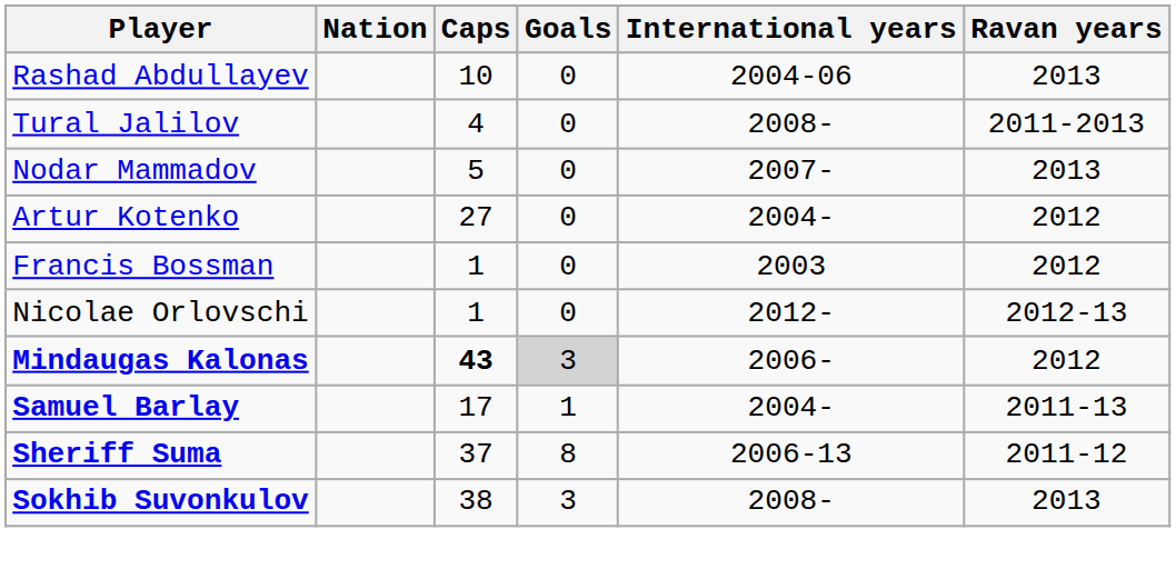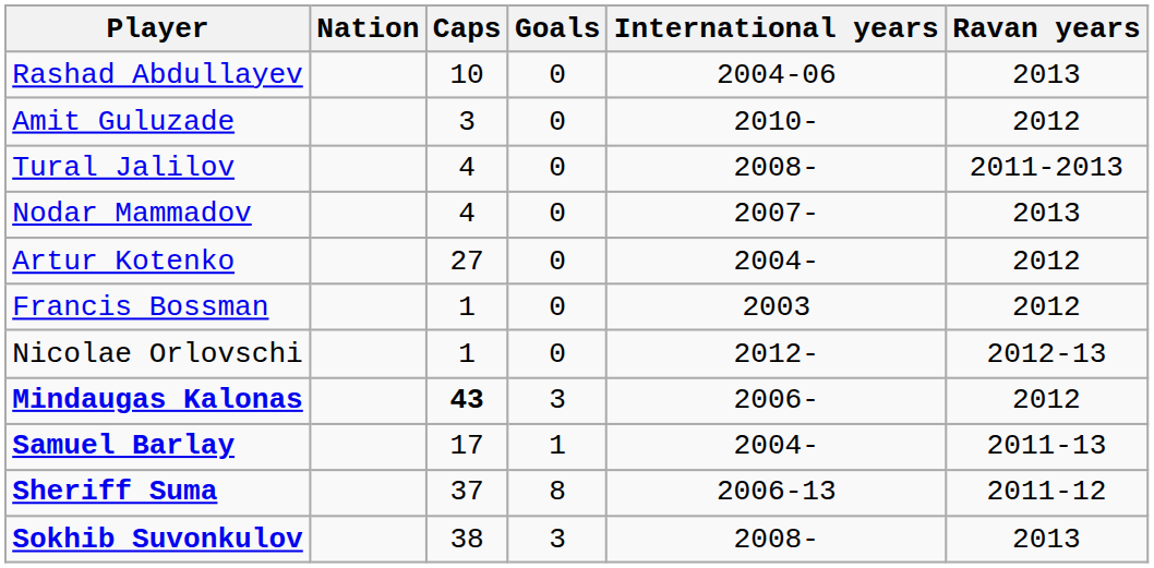 <table class="wikitable sortable" style="text-align:center">
 <tr>
 <th>Player</th>
 <th>Nation</th>
 <th>Caps</th>
 <th>Goals</th>
 <th>International years</th>
 <th>Ravan years</th>
 </tr>
 <tr>
 <td align="left"><a href='#'>Rashad Abdullayev</a></td>
 <td></td>
 <td>10</td>
 <td>0</td>
 <td>2004-06</td>
 <td>2013</td>
 </tr>
 <tr>
+<td align="left"><a href='#'>Amit Guluzade</a></td>
+<td></td>
+<td>3</td>
+<td>0</td>
+<td>2010-</td>
+<td>2012</td>
+</tr>
+<tr>
 <td align="left"><a href='#'>Tural Jalilov</a></td>
 <td></td>
 <td>4</td>
 <td>0</td>
 <td>2008-</td>
 <td>2011-2013</td>
 </tr>
 <tr>
 <td align="left"><a href='#'>Nodar Mammadov</a></td>
 <td></td>
-<td>5</td>
+<td>4</td>
 <td>0</td>
 <td>2007-</td>
 <td>2013</td>
 </tr>
 <tr>
 <td align="left"><a href='#'>Artur Kotenko</a></td>
 <td></td>
 <td>27</td>
 <td>0</td>
 <td>2004-</td>
 <td>2012</td>
 </tr>
 <tr>
 <td align="left"><a href='#'>Francis Bossman</a></td>
 <td></td>
 <td>1</td>
 <td>0</td>
 <td>2003</td>
 <td>2012</td>
 </tr>
 <tr>
 <td align="left">Nicolae Orlovschi</td>
 <td></td>
 <td>1</td>
 <td>0</td>
 <td>2012-</td>
 <td>2012-13</td>
 </tr>
 <tr>
 <td align="left"><strong><a href='#'>Mindaugas Kalonas</a></strong></td>
 <td></td>
 <td><strong>43</strong></td>
-<td style="background: lightgrey;">3</td>
+<td>3</td>
 <td>2006-</td>
 <td>2012</td>
 </tr>
 <tr>
 <td align="left"><strong><a href='#'>Samuel Barlay</a></strong></td>
 <td></td>
 <td>17</td>
 <td>1</td>
 <td>2004-</td>
 <td>2011-13</td>
 </tr>
 <tr>
 <td align="left"><strong><a href='#'>Sheriff Suma</a></strong></td>
 <td></td>
 <td>37</td>
 <td>8</td>
 <td>2006-13</td>
 <td>2011-12</td>
 </tr>
 <tr>
 <td align="left"><strong><a href='#'>Sokhib Suvonkulov</a></strong></td>
 <td></td>
 <td>38</td>
 <td>3</td>
 <td>2008-</td>
 <td>2013</td>
 </tr>
 </table>
